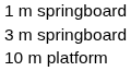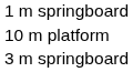 <table>
 <tr>
 <td>1 m springboard<br></td>
+<td></td>
+<td></td>
+<td></td>
+</tr>
+<tr>
+<td>10 m platform<br></td>
 <td></td>
 <td></td>
 <td></td>
 </tr>
 <tr>
 <td>3 m springboard<br></td>
 <td></td>
 <td></td>
 <td></td>
 </tr>
-<tr>
-<td>10 m platform<br></td>
-<td></td>
-<td></td>
-<td></td>
-</tr>
 </table>
